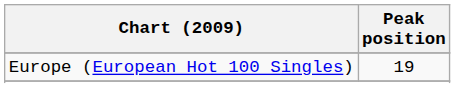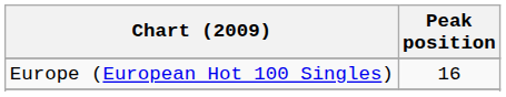 <table class="wikitable sortable">
 <tr>
 <th>Chart (2009)</th>
 <th>Peak<br>position</th>
 </tr>
 <tr>
 </tr>
 <tr>
 </tr>
 <tr>
 </tr>
 <tr>
 </tr>
 <tr>
 </tr>
 <tr>
 </tr>
 <tr>
 </tr>
 <tr>
 <td>Europe (<a href='#'>European Hot 100 Singles</a>)</td>
-<td align="center">19</td>
+<td align="center">16</td>
 </tr>
 <tr>
 </tr>
 <tr>
 </tr>
 <tr>
 </tr>
 <tr>
 </tr>
 <tr>
 </tr>
 <tr>
 </tr>
 <tr>
 </tr>
 <tr>
 </tr>
 <tr>
 </tr>
 <tr>
 </tr>
 <tr>
 </tr>
 <tr>
 </tr>
 <tr>
 </tr>
 <tr>
 </tr>
 <tr>
 </tr>
 <tr>
 </tr>
 <tr>
 </tr>
 <tr>
 </tr>
 <tr>
 </tr>
 <tr>
 </tr>
 </table>
